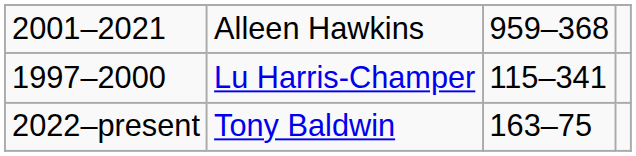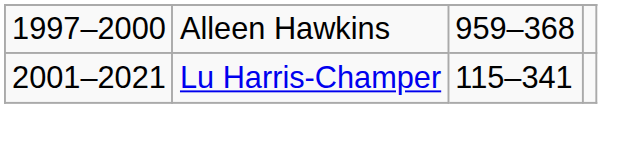 <table class="wikitable">
 <tr style="text-align:center;">
 </tr>
 <tr>
-<td>2001–2021</td>
+<td>1997–2000</td>
 <td>Alleen Hawkins</td>
 <td>959–368</td>
 <td></td>
 </tr>
 <tr>
-<td>1997–2000</td>
+<td>2001–2021</td>
 <td><a href='#'>Lu Harris-Champer</a></td>
 <td>115–341</td>
 <td></td>
 </tr>
-<tr>
-<td>2022–present</td>
-<td><a href='#'>Tony Baldwin</a></td>
-<td>163–75</td>
-<td></td>
-</tr>
 </table>
